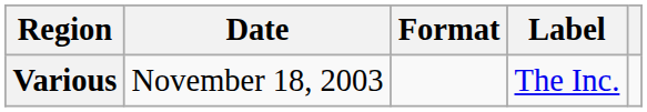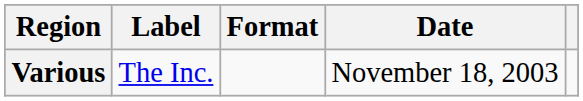 <table class="wikitable plainrowheaders">
 <tr>
 <th scope="col">Region</th>
+<th scope="col">Label</th>
+<th scope="col">Format</th>
 <th scope="col">Date</th>
-<th scope="col">Format</th>
-<th scope="col">Label</th>
 <th scope="col"></th>
 </tr>
 <tr>
 <th scope="row">Various</th>
+<td rowspan="1"><a href='#'>The Inc.</a></td>
+<td rowspan="1"></td>
 <td rowspan="1">November 18, 2003</td>
-<td rowspan="1"></td>
-<td rowspan="1"><a href='#'>The Inc.</a></td>
 <td align="center"></td>
 </tr>
 </table>
